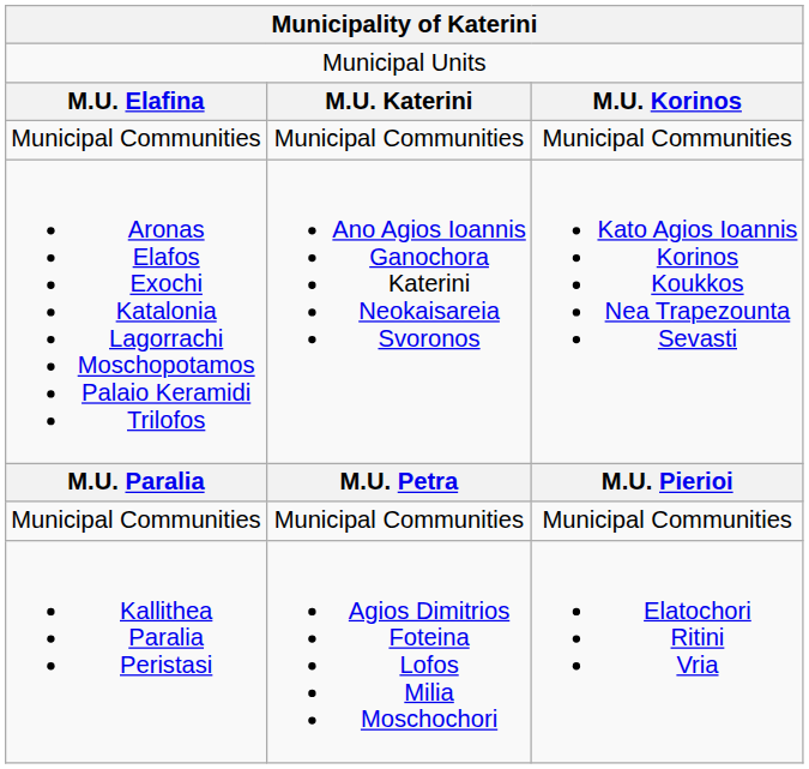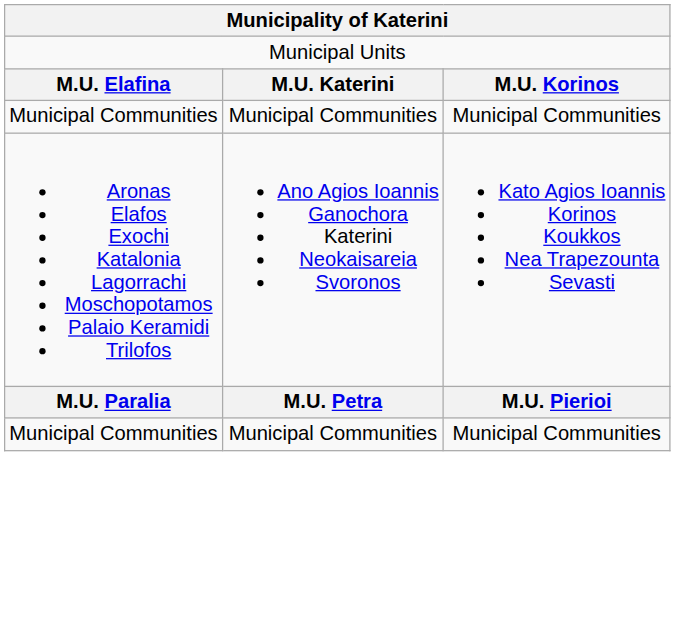 <table class=wikitable  style="text-align: center;">
 <tr>
 <th colspan="3">Municipality of Katerini</th>
 </tr>
 <tr>
 <td colspan="3" width="250">Municipal Units</td>
 </tr>
 <tr>
 <th>M.U. <a href='#'>Elafina</a></th>
 <th>M.U. Katerini</th>
 <th>M.U. <a href='#'>Korinos</a></th>
 </tr>
 <tr>
 <td>Municipal Communities</td>
 <td>Municipal Communities</td>
 <td>Municipal Communities</td>
 </tr>
 <tr style="vertical-align: top;">
 <td><br><ul><li><a href='#'>Aronas</a></li><li><a href='#'>Elafos</a></li><li><a href='#'>Exochi</a></li><li><a href='#'>Katalonia</a></li><li><a href='#'>Lagorrachi</a></li><li><a href='#'>Moschopotamos</a></li><li><a href='#'>Palaio Keramidi</a></li><li><a href='#'>Trilofos</a></li></ul></td>
 <td><br><ul><li><a href='#'>Ano Agios Ioannis</a></li><li><a href='#'>Ganochora</a></li><li>Katerini</li><li><a href='#'>Neokaisareia</a></li><li><a href='#'>Svoronos</a></li></ul></td>
 <td><br><ul><li><a href='#'>Kato Agios Ioannis</a></li><li><a href='#'>Korinos</a></li><li><a href='#'>Koukkos</a></li><li><a href='#'>Nea Trapezounta</a></li><li><a href='#'>Sevasti</a></li></ul></td>
 </tr>
 <tr>
 <th>M.U. <a href='#'>Paralia</a></th>
 <th>M.U. <a href='#'>Petra</a></th>
 <th>M.U. <a href='#'>Pierioi</a></th>
 </tr>
 <tr style="vertical-align: top;">
 <td>Municipal Communities</td>
 <td>Municipal Communities</td>
 <td>Municipal Communities</td>
 </tr>
-<tr style="vertical-align: top;">
-<td><br><ul><li><a href='#'>Kallithea</a></li><li><a href='#'>Paralia</a></li><li><a href='#'>Peristasi</a></li></ul></td>
-<td><br><ul><li><a href='#'>Agios Dimitrios</a></li><li><a href='#'>Foteina</a></li><li><a href='#'>Lofos</a></li><li><a href='#'>Milia</a></li><li><a href='#'>Moschochori</a></li></ul></td>
-<td><br><ul><li><a href='#'>Elatochori</a></li><li><a href='#'>Ritini</a></li><li><a href='#'>Vria</a></li></ul></td>
-</tr>
 </table>
